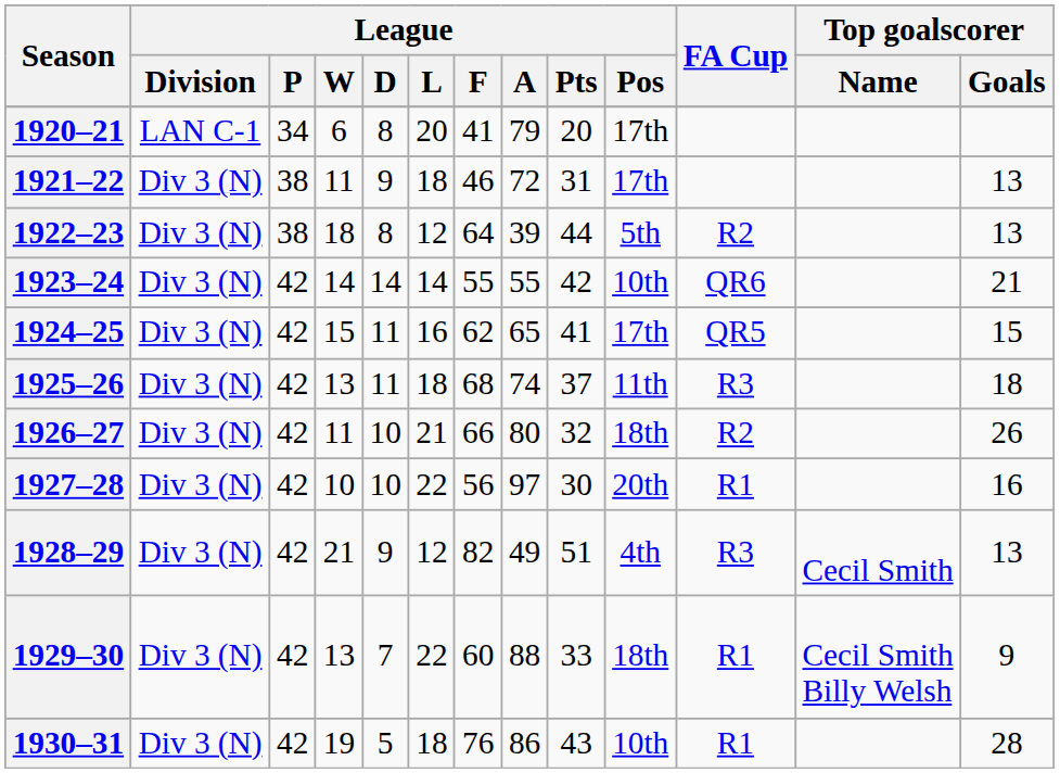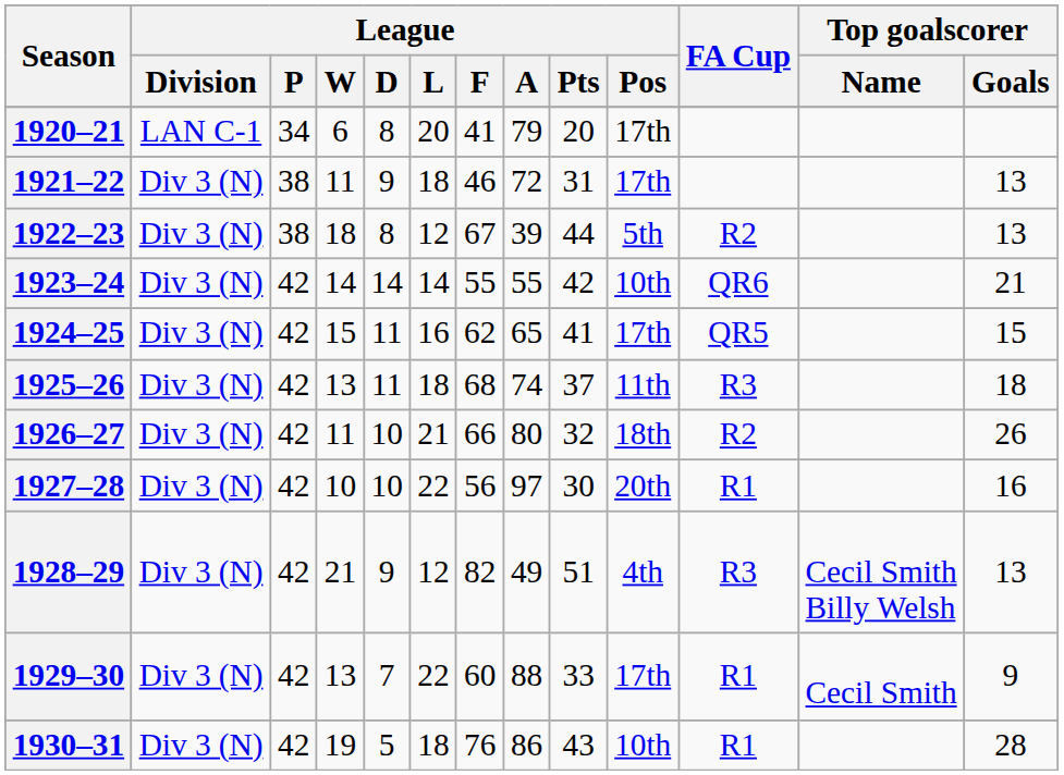 <table class="wikitable sortable plainrowheaders" style="text-align:center">
 <tr>
 <th scope=col rowspan=2>Season</th>
 <th scope=col colspan=9>League</th>
 <th scope=col rowspan=2><a href='#'>FA Cup</a></th>
 <th scope=col colspan=2>Top goalscorer</th>
 </tr>
 <tr>
 <th>Division</th>
 <th>P</th>
 <th>W</th>
 <th>D</th>
 <th>L</th>
 <th>F</th>
 <th>A</th>
 <th>Pts</th>
 <th>Pos</th>
 <th>Name</th>
 <th>Goals</th>
 </tr>
 <tr>
 </tr>
 <tr>
 <th scope=row><a href='#'>1920–21</a></th>
 <td><a href='#'>LAN C-1</a></td>
 <td>34</td>
 <td>6</td>
 <td>8</td>
 <td>20</td>
 <td>41</td>
 <td>79</td>
 <td>20</td>
 <td>17th</td>
 <td></td>
 <td align=left></td>
 <td></td>
 </tr>
 <tr>
 <th scope=row><a href='#'>1921–22</a></th>
 <td><a href='#'>Div 3 (N)</a></td>
 <td>38</td>
 <td>11</td>
 <td>9</td>
 <td>18</td>
 <td>46</td>
 <td>72</td>
 <td>31</td>
 <td><a href='#'>17th</a></td>
 <td></td>
 <td align=left></td>
 <td>13</td>
 </tr>
 <tr>
 <th scope=row><a href='#'>1922–23</a></th>
 <td><a href='#'>Div 3 (N)</a></td>
 <td>38</td>
 <td>18</td>
 <td>8</td>
 <td>12</td>
-<td>64</td>
+<td>67</td>
 <td>39</td>
 <td>44</td>
 <td><a href='#'>5th</a></td>
 <td><a href='#'>R2</a></td>
 <td align=left></td>
 <td>13</td>
 </tr>
 <tr>
 <th scope=row><a href='#'>1923–24</a></th>
 <td><a href='#'>Div 3 (N)</a></td>
 <td>42</td>
 <td>14</td>
 <td>14</td>
 <td>14</td>
 <td>55</td>
 <td>55</td>
 <td>42</td>
 <td><a href='#'>10th</a></td>
 <td><a href='#'>QR6</a></td>
 <td align=left></td>
 <td>21</td>
 </tr>
 <tr>
 <th scope=row><a href='#'>1924–25</a></th>
 <td><a href='#'>Div 3 (N)</a></td>
 <td>42</td>
 <td>15</td>
 <td>11</td>
 <td>16</td>
 <td>62</td>
 <td>65</td>
 <td>41</td>
 <td><a href='#'>17th</a></td>
 <td><a href='#'>QR5</a></td>
 <td align=left></td>
 <td>15</td>
 </tr>
 <tr>
 <th scope=row><a href='#'>1925–26</a></th>
 <td><a href='#'>Div 3 (N)</a></td>
 <td>42</td>
 <td>13</td>
 <td>11</td>
 <td>18</td>
 <td>68</td>
 <td>74</td>
 <td>37</td>
 <td><a href='#'>11th</a></td>
 <td><a href='#'>R3</a></td>
 <td align=left></td>
 <td>18</td>
 </tr>
 <tr>
 <th scope=row><a href='#'>1926–27</a></th>
 <td><a href='#'>Div 3 (N)</a></td>
 <td>42</td>
 <td>11</td>
 <td>10</td>
 <td>21</td>
 <td>66</td>
 <td>80</td>
 <td>32</td>
 <td><a href='#'>18th</a></td>
 <td><a href='#'>R2</a></td>
 <td align=left></td>
 <td>26</td>
 </tr>
 <tr>
 <th scope=row><a href='#'>1927–28</a></th>
 <td><a href='#'>Div 3 (N)</a></td>
 <td>42</td>
 <td>10</td>
 <td>10</td>
 <td>22</td>
 <td>56</td>
 <td>97</td>
 <td>30</td>
 <td><a href='#'>20th</a></td>
 <td><a href='#'>R1</a></td>
 <td align=left></td>
 <td>16</td>
 </tr>
 <tr>
 <th scope=row><a href='#'>1928–29</a></th>
 <td><a href='#'>Div 3 (N)</a></td>
 <td>42</td>
 <td>21</td>
 <td>9</td>
 <td>12</td>
 <td>82</td>
 <td>49</td>
 <td>51</td>
 <td><a href='#'>4th</a></td>
 <td><a href='#'>R3</a></td>
-<td align=left><br><a href='#'>Cecil Smith</a></td>
+<td align=left><br><a href='#'>Cecil Smith</a><br><a href='#'>Billy Welsh</a></td>
 <td>13</td>
 </tr>
 <tr>
 <th scope=row><a href='#'>1929–30</a></th>
 <td><a href='#'>Div 3 (N)</a></td>
 <td>42</td>
 <td>13</td>
 <td>7</td>
 <td>22</td>
 <td>60</td>
 <td>88</td>
 <td>33</td>
-<td><a href='#'>18th</a></td>
+<td><a href='#'>17th</a></td>
 <td><a href='#'>R1</a></td>
-<td align=left><br><a href='#'>Cecil Smith</a><br><a href='#'>Billy Welsh</a></td>
+<td align=left><br><a href='#'>Cecil Smith</a></td>
 <td>9</td>
 </tr>
 <tr>
 <th scope=row><a href='#'>1930–31</a></th>
 <td><a href='#'>Div 3 (N)</a></td>
 <td>42</td>
 <td>19</td>
 <td>5</td>
 <td>18</td>
 <td>76</td>
 <td>86</td>
 <td>43</td>
 <td><a href='#'>10th</a></td>
 <td><a href='#'>R1</a></td>
 <td align=left></td>
 <td>28</td>
 </tr>
 </table>
